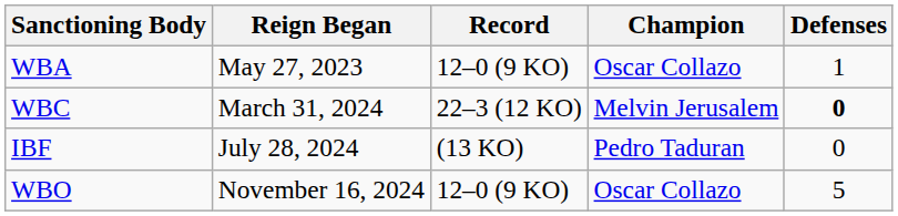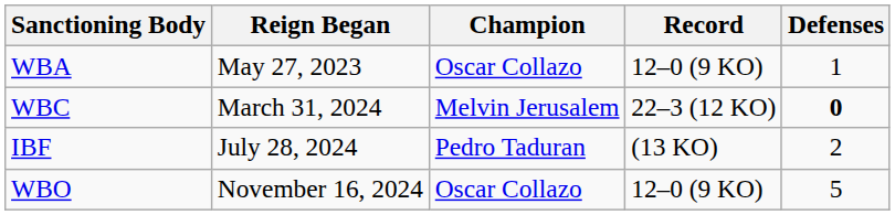 <table class="wikitable">
 <tr>
 <th>Sanctioning Body</th>
 <th>Reign Began</th>
+<th>Champion</th>
 <th>Record</th>
-<th>Champion</th>
 <th>Defenses</th>
 </tr>
 <tr>
 <td><a href='#'>WBA</a></td>
 <td>May 27, 2023</td>
+<td><a href='#'>Oscar Collazo</a></td>
 <td>12–0 (9 KO)</td>
-<td><a href='#'>Oscar Collazo</a></td>
 <td align=center>1</td>
 </tr>
 <tr>
 <td><a href='#'>WBC</a></td>
 <td>March 31, 2024</td>
+<td><a href='#'>Melvin Jerusalem</a></td>
 <td>22–3 (12 KO)</td>
-<td><a href='#'>Melvin Jerusalem</a></td>
 <td align=center><strong>0</strong></td>
 </tr>
 <tr>
 <td><a href='#'>IBF</a></td>
 <td>July 28, 2024</td>
+<td><a href='#'>Pedro Taduran</a></td>
 <td> (13 KO)</td>
-<td><a href='#'>Pedro Taduran</a></td>
-<td align=center>0</td>
+<td align=center>2</td>
 </tr>
 <tr>
 <td><a href='#'>WBO</a></td>
 <td>November 16, 2024</td>
+<td><a href='#'>Oscar Collazo</a></td>
 <td>12–0 (9 KO)</td>
-<td><a href='#'>Oscar Collazo</a></td>
 <td align=center>5</td>
 </tr>
 </table>
